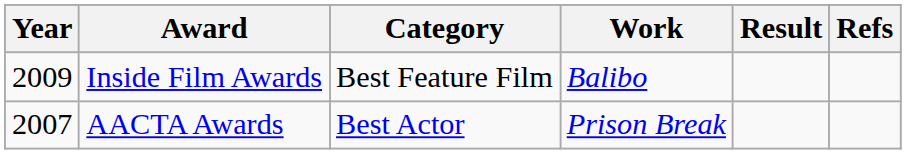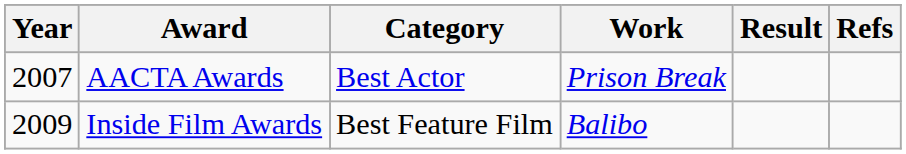 <table class="wikitable plainrowheaders sortable">
 <tr>
 <th scope="col">Year</th>
 <th scope="col">Award</th>
 <th scope="col">Category</th>
 <th scope="col">Work</th>
 <th scope="col">Result</th>
 <th scope="col" class="unsortable">Refs</th>
 </tr>
 <tr>
+<td>2007</td>
+<td><a href='#'>AACTA Awards</a></td>
+<td><a href='#'>Best Actor</a></td>
+<td><em><a href='#'>Prison Break</a></em></td>
+<td></td>
+<td style="text-align:center;"></td>
+</tr>
+<tr>
 <td>2009</td>
 <td><a href='#'>Inside Film Awards</a></td>
 <td>Best Feature Film</td>
 <td><em><a href='#'>Balibo</a></em></td>
 <td></td>
 <td></td>
 </tr>
-<tr>
-<td>2007</td>
-<td><a href='#'>AACTA Awards</a></td>
-<td><a href='#'>Best Actor</a></td>
-<td><em><a href='#'>Prison Break</a></em></td>
-<td></td>
-<td style="text-align:center;"></td>
-</tr>
 </table>
